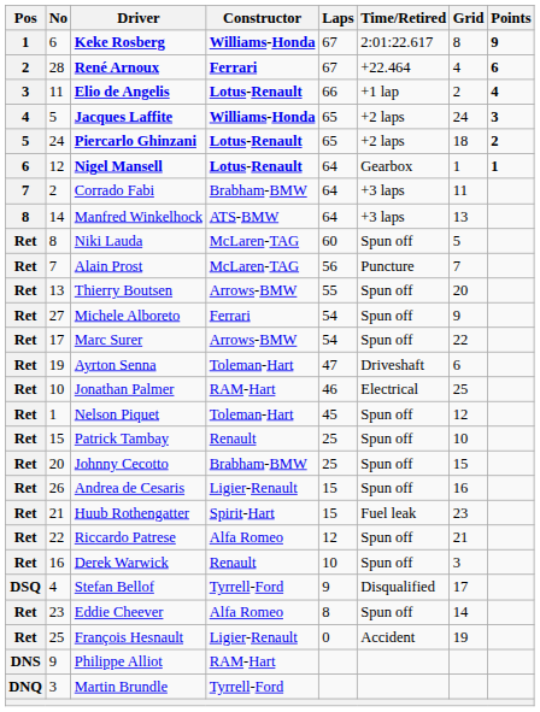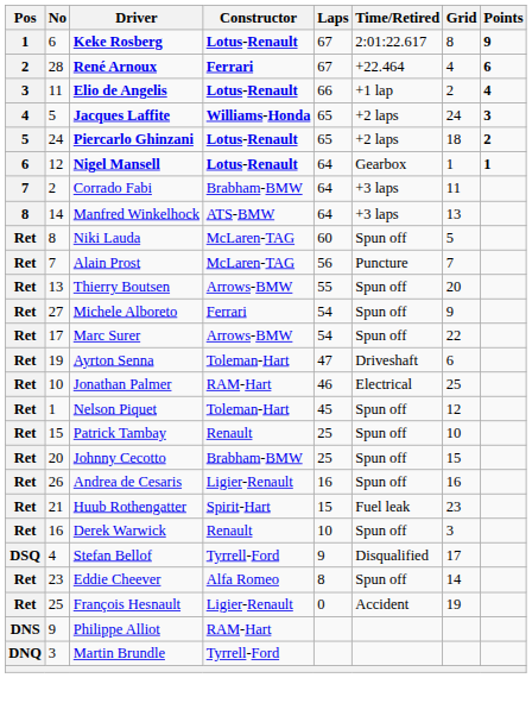 <table class="wikitable" style="font-size: 95%;">
 <tr>
 <th>Pos</th>
 <th>No</th>
 <th>Driver</th>
 <th>Constructor</th>
 <th>Laps</th>
 <th>Time/Retired</th>
 <th>Grid</th>
 <th>Points</th>
 </tr>
 <tr>
 <th>1</th>
 <td>6</td>
 <td> <strong><a href='#'>Keke Rosberg</a></strong></td>
-<td><strong><a href='#'>Williams</a>-<a href='#'>Honda</a></strong></td>
+<td><strong><a href='#'>Lotus</a>-<a href='#'>Renault</a></strong></td>
 <td>67</td>
 <td>2:01:22.617</td>
 <td>8</td>
 <td><strong>9</strong></td>
 </tr>
 <tr>
 <th>2</th>
 <td>28</td>
 <td> <strong><a href='#'>René Arnoux</a></strong></td>
 <td><strong><a href='#'>Ferrari</a></strong></td>
 <td>67</td>
 <td>+22.464</td>
 <td>4</td>
 <td><strong>6</strong></td>
 </tr>
 <tr>
 <th>3</th>
 <td>11</td>
 <td> <strong><a href='#'>Elio de Angelis</a></strong></td>
 <td><strong><a href='#'>Lotus</a>-<a href='#'>Renault</a></strong></td>
 <td>66</td>
 <td>+1 lap</td>
 <td>2</td>
 <td><strong>4</strong></td>
 </tr>
 <tr>
 <th>4</th>
 <td>5</td>
 <td> <strong><a href='#'>Jacques Laffite</a></strong></td>
 <td><strong><a href='#'>Williams</a>-<a href='#'>Honda</a></strong></td>
 <td>65</td>
 <td>+2 laps</td>
 <td>24</td>
 <td><strong>3</strong></td>
 </tr>
 <tr>
 <th>5</th>
 <td>24</td>
 <td> <strong><a href='#'>Piercarlo Ghinzani</a></strong></td>
 <td><strong><a href='#'>Lotus</a>-<a href='#'>Renault</a></strong></td>
 <td>65</td>
 <td>+2 laps</td>
 <td>18</td>
 <td><strong>2</strong></td>
 </tr>
 <tr>
 <th>6</th>
 <td>12</td>
 <td> <strong><a href='#'>Nigel Mansell</a></strong></td>
 <td><strong><a href='#'>Lotus</a>-<a href='#'>Renault</a></strong></td>
 <td>64</td>
 <td>Gearbox</td>
 <td>1</td>
 <td><strong>1</strong></td>
 </tr>
 <tr>
 <th>7</th>
 <td>2</td>
 <td> <a href='#'>Corrado Fabi</a></td>
 <td><a href='#'>Brabham</a>-<a href='#'>BMW</a></td>
 <td>64</td>
 <td>+3 laps</td>
 <td>11</td>
 <td> </td>
 </tr>
 <tr>
 <th>8</th>
 <td>14</td>
 <td> <a href='#'>Manfred Winkelhock</a></td>
 <td><a href='#'>ATS</a>-<a href='#'>BMW</a></td>
 <td>64</td>
 <td>+3 laps</td>
 <td>13</td>
 <td> </td>
 </tr>
 <tr>
 <th>Ret</th>
 <td>8</td>
 <td> <a href='#'>Niki Lauda</a></td>
 <td><a href='#'>McLaren</a>-<a href='#'>TAG</a></td>
 <td>60</td>
 <td>Spun off</td>
 <td>5</td>
 <td> </td>
 </tr>
 <tr>
 <th>Ret</th>
 <td>7</td>
 <td> <a href='#'>Alain Prost</a></td>
 <td><a href='#'>McLaren</a>-<a href='#'>TAG</a></td>
 <td>56</td>
 <td>Puncture</td>
 <td>7</td>
 <td> </td>
 </tr>
 <tr>
 <th>Ret</th>
 <td>13</td>
 <td> <a href='#'>Thierry Boutsen</a></td>
 <td><a href='#'>Arrows</a>-<a href='#'>BMW</a></td>
 <td>55</td>
 <td>Spun off</td>
 <td>20</td>
 <td> </td>
 </tr>
 <tr>
 <th>Ret</th>
 <td>27</td>
 <td> <a href='#'>Michele Alboreto</a></td>
 <td><a href='#'>Ferrari</a></td>
 <td>54</td>
 <td>Spun off</td>
 <td>9</td>
 <td> </td>
 </tr>
 <tr>
 <th>Ret</th>
 <td>17</td>
 <td> <a href='#'>Marc Surer</a></td>
 <td><a href='#'>Arrows</a>-<a href='#'>BMW</a></td>
 <td>54</td>
 <td>Spun off</td>
 <td>22</td>
 <td> </td>
 </tr>
 <tr>
 <th>Ret</th>
 <td>19</td>
 <td> <a href='#'>Ayrton Senna</a></td>
 <td><a href='#'>Toleman</a>-<a href='#'>Hart</a></td>
 <td>47</td>
 <td>Driveshaft</td>
 <td>6</td>
 <td> </td>
 </tr>
 <tr>
 <th>Ret</th>
 <td>10</td>
 <td> <a href='#'>Jonathan Palmer</a></td>
 <td><a href='#'>RAM</a>-<a href='#'>Hart</a></td>
 <td>46</td>
 <td>Electrical</td>
 <td>25</td>
 <td> </td>
 </tr>
 <tr>
 <th>Ret</th>
 <td>1</td>
 <td> <a href='#'>Nelson Piquet</a></td>
 <td><a href='#'>Toleman</a>-<a href='#'>Hart</a></td>
 <td>45</td>
 <td>Spun off</td>
 <td>12</td>
 <td> </td>
 </tr>
 <tr>
 <th>Ret</th>
 <td>15</td>
 <td> <a href='#'>Patrick Tambay</a></td>
 <td><a href='#'>Renault</a></td>
 <td>25</td>
 <td>Spun off</td>
 <td>10</td>
 <td> </td>
 </tr>
 <tr>
 <th>Ret</th>
 <td>20</td>
 <td> <a href='#'>Johnny Cecotto</a></td>
 <td><a href='#'>Brabham</a>-<a href='#'>BMW</a></td>
 <td>25</td>
 <td>Spun off</td>
 <td>15</td>
 <td> </td>
 </tr>
 <tr>
 <th>Ret</th>
 <td>26</td>
 <td> <a href='#'>Andrea de Cesaris</a></td>
 <td><a href='#'>Ligier</a>-<a href='#'>Renault</a></td>
-<td>15</td>
+<td>16</td>
 <td>Spun off</td>
 <td>16</td>
 <td> </td>
 </tr>
 <tr>
 <th>Ret</th>
 <td>21</td>
 <td> <a href='#'>Huub Rothengatter</a></td>
 <td><a href='#'>Spirit</a>-<a href='#'>Hart</a></td>
 <td>15</td>
 <td>Fuel leak</td>
 <td>23</td>
-<td> </td>
-</tr>
-<tr>
-<th>Ret</th>
-<td>22</td>
-<td> <a href='#'>Riccardo Patrese</a></td>
-<td><a href='#'>Alfa Romeo</a></td>
-<td>12</td>
-<td>Spun off</td>
-<td>21</td>
 <td> </td>
 </tr>
 <tr>
 <th>Ret</th>
 <td>16</td>
 <td> <a href='#'>Derek Warwick</a></td>
 <td><a href='#'>Renault</a></td>
 <td>10</td>
 <td>Spun off</td>
 <td>3</td>
 <td> </td>
 </tr>
 <tr>
 <th>DSQ</th>
 <td>4</td>
 <td> <a href='#'>Stefan Bellof</a></td>
 <td><a href='#'>Tyrrell</a>-<a href='#'>Ford</a></td>
 <td>9</td>
 <td>Disqualified</td>
 <td>17</td>
 <td> </td>
 </tr>
 <tr>
 <th>Ret</th>
 <td>23</td>
 <td> <a href='#'>Eddie Cheever</a></td>
 <td><a href='#'>Alfa Romeo</a></td>
 <td>8</td>
 <td>Spun off</td>
 <td>14</td>
 <td> </td>
 </tr>
 <tr>
 <th>Ret</th>
 <td>25</td>
 <td> <a href='#'>François Hesnault</a></td>
 <td><a href='#'>Ligier</a>-<a href='#'>Renault</a></td>
 <td>0</td>
 <td>Accident</td>
 <td>19</td>
 <td> </td>
 </tr>
 <tr>
 <th>DNS</th>
 <td>9</td>
 <td> <a href='#'>Philippe Alliot</a></td>
 <td><a href='#'>RAM</a>-<a href='#'>Hart</a></td>
 <td> </td>
 <td> </td>
 <td> </td>
 <td> </td>
 </tr>
 <tr>
 <th>DNQ</th>
 <td>3</td>
 <td> <a href='#'>Martin Brundle</a></td>
 <td><a href='#'>Tyrrell</a>-<a href='#'>Ford</a></td>
 <td> </td>
 <td> </td>
 <td> </td>
 <td> </td>
 </tr>
 <tr>
 <th colspan="8"></th>
 </tr>
 </table>
